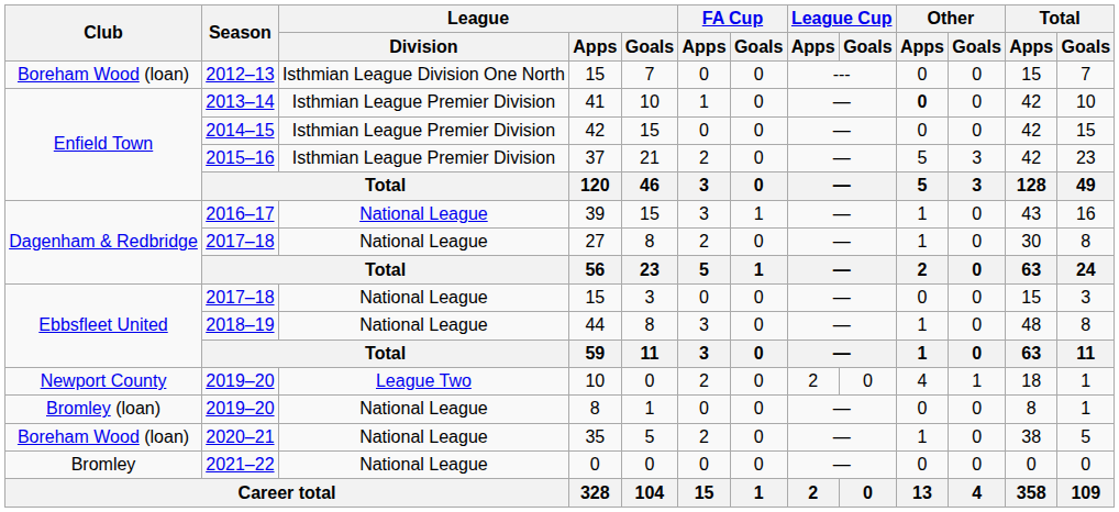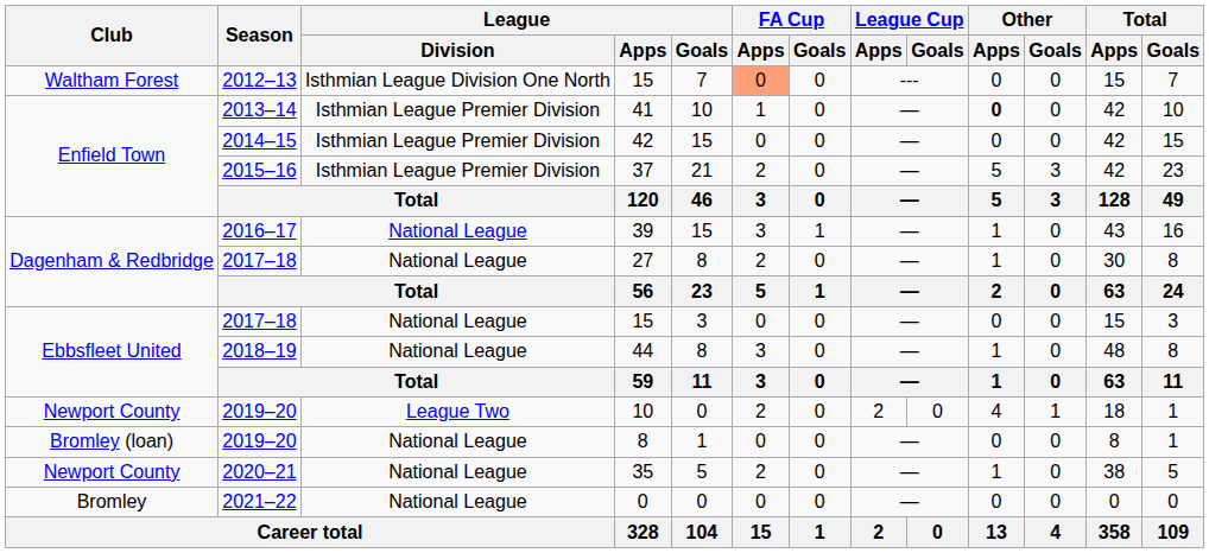 <table class="wikitable" style="text-align: center;">
 <tr>
 </tr>
 <tr>
 <th rowspan="2">Club</th>
 <th rowspan="2">Season</th>
 <th colspan="3">League</th>
 <th colspan="2"><a href='#'>FA Cup</a></th>
 <th colspan="2"><a href='#'>League Cup</a></th>
 <th colspan="2">Other</th>
 <th colspan="2">Total</th>
 </tr>
 <tr>
 <th>Division</th>
 <th>Apps</th>
 <th>Goals</th>
 <th>Apps</th>
 <th>Goals</th>
 <th>Apps</th>
 <th>Goals</th>
 <th>Apps</th>
 <th>Goals</th>
 <th>Apps</th>
 <th>Goals</th>
 </tr>
 <tr>
-<td><a href='#'>Boreham Wood</a> (loan)</td>
+<td><a href='#'>Waltham Forest</a></td>
 <td><a href='#'>2012–13</a></td>
 <td>Isthmian League Division One North</td>
 <td>15</td>
 <td>7</td>
-<td>0</td>
+<td style="background: lightsalmon;">0</td>
 <td>0</td>
 <td colspan="2">---</td>
 <td>0</td>
 <td>0</td>
 <td>15</td>
 <td>7</td>
 </tr>
 <tr>
 <td rowspan="4"><a href='#'>Enfield Town</a></td>
 <td><a href='#'>2013–14</a></td>
 <td>Isthmian League Premier Division</td>
 <td>41</td>
 <td>10</td>
 <td>1</td>
 <td>0</td>
 <td colspan="2">—</td>
 <td><strong>0</strong></td>
 <td>0</td>
 <td>42</td>
 <td>10</td>
 </tr>
 <tr>
 <td><a href='#'>2014–15</a></td>
 <td>Isthmian League Premier Division</td>
 <td>42</td>
 <td>15</td>
 <td>0</td>
 <td>0</td>
 <td colspan="2">—</td>
 <td>0</td>
 <td>0</td>
 <td>42</td>
 <td>15</td>
 </tr>
 <tr>
 <td><a href='#'>2015–16</a></td>
 <td>Isthmian League Premier Division</td>
 <td>37</td>
 <td>21</td>
 <td>2</td>
 <td>0</td>
 <td colspan="2">—</td>
 <td>5</td>
 <td>3</td>
 <td>42</td>
 <td>23</td>
 </tr>
 <tr>
 <th colspan="2">Total</th>
 <th>120</th>
 <th>46</th>
 <th>3</th>
 <th>0</th>
 <th colspan="2">—</th>
 <th>5</th>
 <th>3</th>
 <th>128</th>
 <th>49</th>
 </tr>
 <tr>
 <td rowspan="3"><a href='#'>Dagenham & Redbridge</a></td>
 <td><a href='#'>2016–17</a></td>
 <td><a href='#'>National League</a></td>
 <td>39</td>
 <td>15</td>
 <td>3</td>
 <td>1</td>
 <td colspan="2">—</td>
 <td>1</td>
 <td>0</td>
 <td>43</td>
 <td>16</td>
 </tr>
 <tr>
 <td><a href='#'>2017–18</a></td>
 <td>National League</td>
 <td>27</td>
 <td>8</td>
 <td>2</td>
 <td>0</td>
 <td colspan="2">—</td>
 <td>1</td>
 <td>0</td>
 <td>30</td>
 <td>8</td>
 </tr>
 <tr>
 <th colspan="2">Total</th>
 <th>56</th>
 <th>23</th>
 <th>5</th>
 <th>1</th>
 <th colspan="2">—</th>
 <th>2</th>
 <th>0</th>
 <th>63</th>
 <th>24</th>
 </tr>
 <tr>
 <td rowspan="3"><a href='#'>Ebbsfleet United</a></td>
 <td><a href='#'>2017–18</a></td>
 <td>National League</td>
 <td>15</td>
 <td>3</td>
 <td>0</td>
 <td>0</td>
 <td colspan="2">—</td>
 <td>0</td>
 <td>0</td>
 <td>15</td>
 <td>3</td>
 </tr>
 <tr>
 <td><a href='#'>2018–19</a></td>
 <td>National League</td>
 <td>44</td>
 <td>8</td>
 <td>3</td>
 <td>0</td>
 <td colspan="2">—</td>
 <td>1</td>
 <td>0</td>
 <td>48</td>
 <td>8</td>
 </tr>
 <tr>
 <th colspan="2">Total</th>
 <th>59</th>
 <th>11</th>
 <th>3</th>
 <th>0</th>
 <th colspan="2">—</th>
 <th>1</th>
 <th>0</th>
 <th>63</th>
 <th>11</th>
 </tr>
 <tr>
 <td><a href='#'>Newport County</a></td>
 <td><a href='#'>2019–20</a></td>
 <td><a href='#'>League Two</a></td>
 <td>10</td>
 <td>0</td>
 <td>2</td>
 <td>0</td>
 <td>2</td>
 <td>0</td>
 <td>4</td>
 <td>1</td>
 <td>18</td>
 <td>1</td>
 </tr>
 <tr>
 <td><a href='#'>Bromley</a> (loan)</td>
 <td><a href='#'>2019–20</a></td>
 <td>National League</td>
 <td>8</td>
 <td>1</td>
 <td>0</td>
 <td>0</td>
 <td colspan="2">—</td>
 <td>0</td>
 <td>0</td>
 <td>8</td>
 <td>1</td>
 </tr>
 <tr>
-<td><a href='#'>Boreham Wood</a> (loan)</td>
+<td><a href='#'>Newport County</a></td>
 <td><a href='#'>2020–21</a></td>
 <td>National League</td>
 <td>35</td>
 <td>5</td>
 <td>2</td>
 <td>0</td>
 <td colspan="2">—</td>
 <td>1</td>
 <td>0</td>
 <td>38</td>
 <td>5</td>
 </tr>
 <tr>
 <td>Bromley</td>
 <td><a href='#'>2021–22</a></td>
 <td>National League</td>
 <td>0</td>
 <td>0</td>
 <td>0</td>
 <td>0</td>
 <td colspan="2">—</td>
 <td>0</td>
 <td>0</td>
 <td>0</td>
 <td>0</td>
 </tr>
 <tr>
 <th colspan="3">Career total</th>
 <th>328</th>
 <th>104</th>
 <th>15</th>
 <th>1</th>
 <th>2</th>
 <th>0</th>
 <th>13</th>
 <th>4</th>
 <th>358</th>
 <th>109</th>
 </tr>
 </table>
